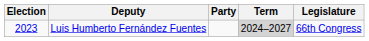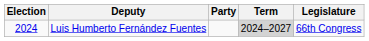 <table class="wikitable sortable" style="text-align: center">
 <tr>
 <th>Election</th>
 <th class="unsortable">Deputy</th>
 <th class="unsortable">Party</th>
 <th class="unsortable">Term</th>
 <th class="unsortable">Legislature</th>
 </tr>
 <tr>
-<td><a href='#'>2023</a></td>
+<td><a href='#'>2024</a></td>
 <td><a href='#'>Luis Humberto Fernández Fuentes</a></td>
 <td></td>
 <td style="background: lightgrey;">2024–2027</td>
 <td><a href='#'>66th Congress</a></td>
 </tr>
 </table>
